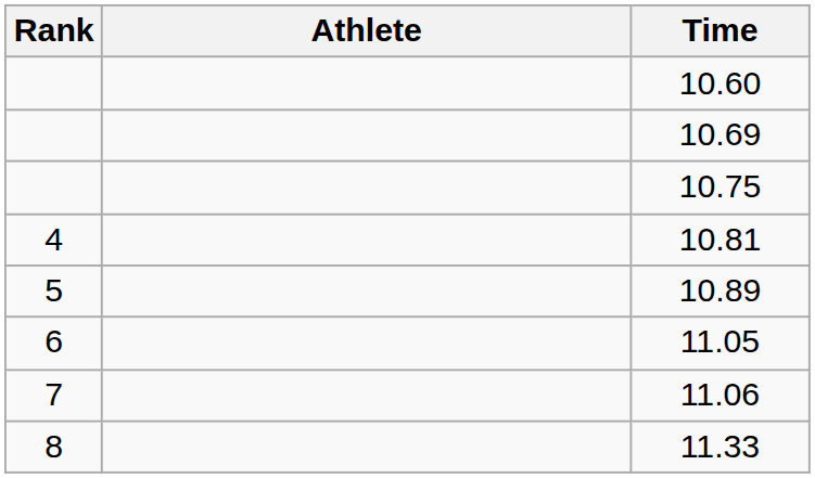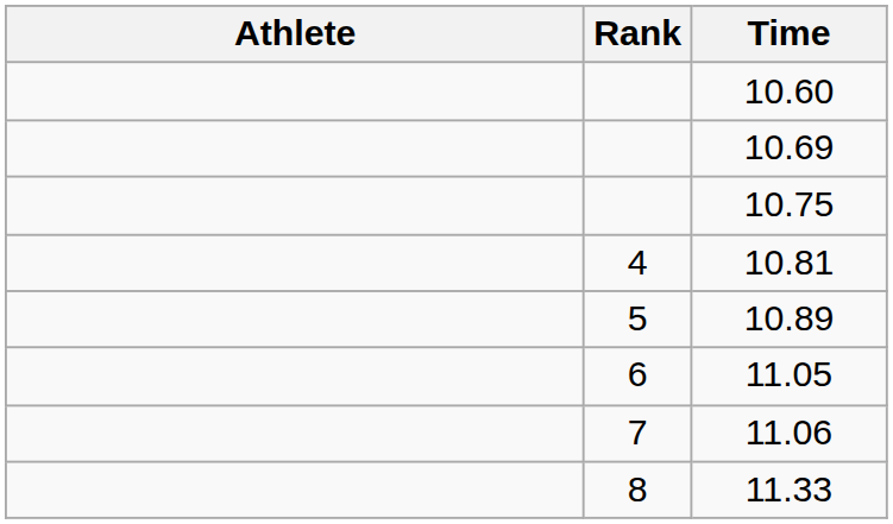 <table class=wikitable style="text-align:center">
 <tr>
+<th width=250>Athlete</th>
 <th width=40>Rank</th>
-<th width=250>Athlete</th>
 <th width=80>Time</th>
 </tr>
 <tr>
+<td align=left></td>
 <td></td>
-<td align=left></td>
 <td>10.60</td>
 </tr>
 <tr>
+<td align=left></td>
 <td></td>
-<td align=left></td>
 <td>10.69</td>
 </tr>
 <tr>
+<td align=left></td>
 <td></td>
-<td align=left></td>
 <td>10.75</td>
 </tr>
 <tr>
+<td align=left></td>
 <td>4</td>
-<td align=left></td>
 <td>10.81</td>
 </tr>
 <tr>
+<td align=left></td>
 <td>5</td>
-<td align=left></td>
 <td>10.89</td>
 </tr>
 <tr>
+<td align=left></td>
 <td>6</td>
-<td align=left></td>
 <td>11.05</td>
 </tr>
 <tr>
+<td align=left></td>
 <td>7</td>
-<td align=left></td>
 <td>11.06</td>
 </tr>
 <tr>
+<td align=left></td>
 <td>8</td>
-<td align=left></td>
 <td>11.33</td>
 </tr>
 </table>
